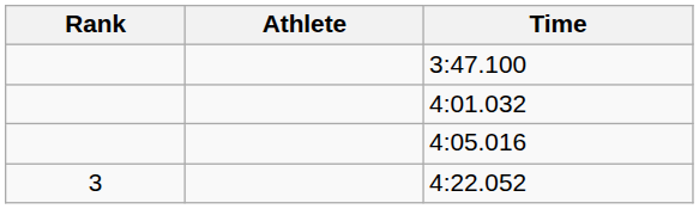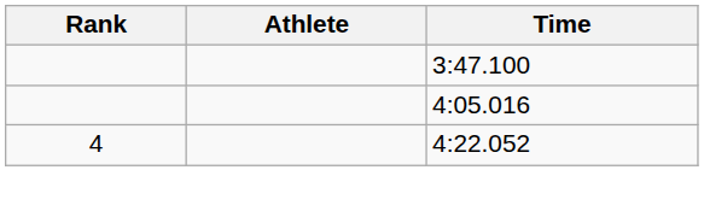 <table class="wikitable" width=50%>
 <tr>
 <th>Rank</th>
 <th>Athlete</th>
 <th>Time</th>
 </tr>
 <tr>
 <td style="text-align:center;"></td>
 <td></td>
 <td>3:47.100</td>
 </tr>
 <tr>
 <td style="text-align:center;"></td>
 <td></td>
-<td>4:01.032</td>
-</tr>
-<tr>
-<td style="text-align:center;"></td>
-<td></td>
 <td>4:05.016</td>
 </tr>
 <tr>
-<td style="text-align:center;">3</td>
+<td style="text-align:center;">4</td>
 <td></td>
 <td>4:22.052</td>
 </tr>
 </table>
